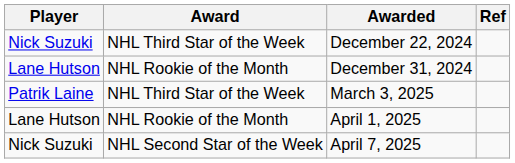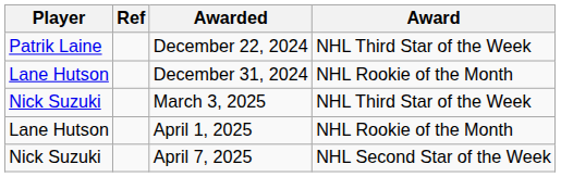 <table class="wikitable" style="width:auto;">
 <tr>
 <th>Player</th>
+<th>Ref</th>
+<th>Awarded</th>
 <th>Award</th>
-<th>Awarded</th>
-<th>Ref</th>
+</tr>
+<tr>
+<td><a href='#'>Patrik Laine</a></td>
+<td></td>
+<td>December 22, 2024</td>
+<td>NHL Third Star of the Week</td>
+</tr>
+<tr>
+<td><a href='#'>Lane Hutson</a></td>
+<td></td>
+<td>December 31, 2024</td>
+<td>NHL Rookie of the Month</td>
 </tr>
 <tr>
 <td><a href='#'>Nick Suzuki</a></td>
+<td></td>
+<td>March 3, 2025</td>
 <td>NHL Third Star of the Week</td>
-<td>December 22, 2024</td>
-<td></td>
-</tr>
-<tr>
-<td><a href='#'>Lane Hutson</a></td>
-<td>NHL Rookie of the Month</td>
-<td>December 31, 2024</td>
-<td></td>
-</tr>
-<tr>
-<td><a href='#'>Patrik Laine</a></td>
-<td>NHL Third Star of the Week</td>
-<td>March 3, 2025</td>
-<td></td>
 </tr>
 <tr>
 <td>Lane Hutson</td>
+<td></td>
+<td>April 1, 2025</td>
 <td>NHL Rookie of the Month</td>
-<td>April 1, 2025</td>
-<td></td>
 </tr>
 <tr>
 <td>Nick Suzuki</td>
+<td> </td>
+<td>April 7, 2025</td>
 <td>NHL Second Star of the Week</td>
-<td>April 7, 2025</td>
-<td> </td>
 </tr>
 </table>
